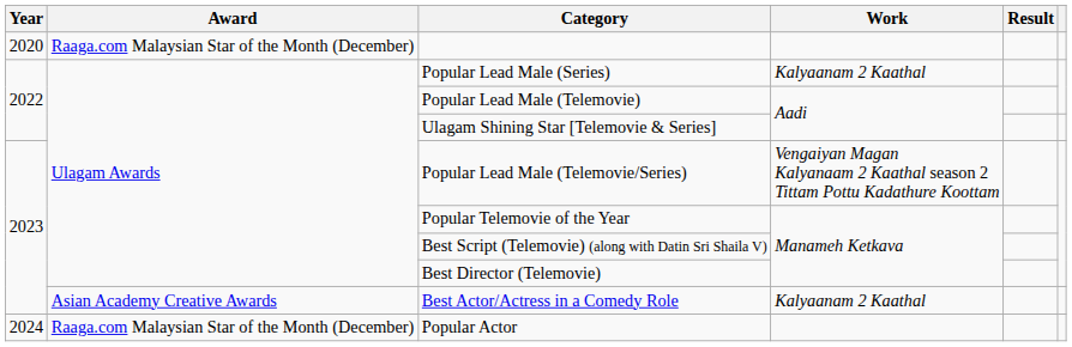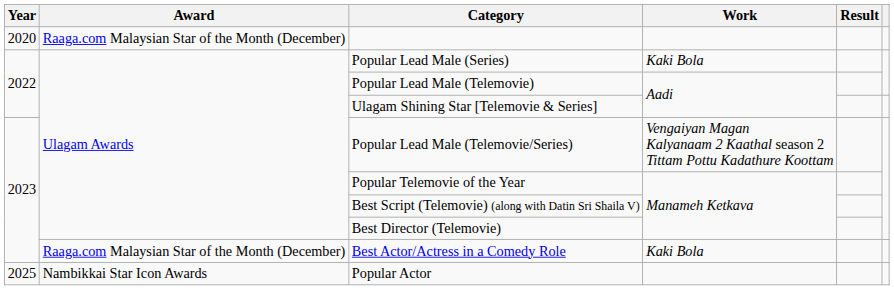 <table class="wikitable sortable">
 <tr>
 <th>Year</th>
 <th>Award</th>
 <th>Category</th>
 <th>Work</th>
 <th>Result</th>
 <th class="unsortable"></th>
 </tr>
 <tr>
 <td>2020</td>
 <td><a href='#'>Raaga.com</a> Malaysian Star of the Month (December)</td>
 <td></td>
 <td></td>
 <td></td>
 <td></td>
 </tr>
 <tr>
 <td rowspan="3">2022</td>
 <td rowspan="7"><a href='#'>Ulagam Awards</a></td>
 <td>Popular Lead Male (Series)</td>
-<td><em>Kalyaanam 2 Kaathal</em></td>
+<td><em>Kaki Bola</em></td>
 <td></td>
 <td rowspan="2"></td>
 </tr>
 <tr>
 <td>Popular Lead Male (Telemovie)</td>
 <td rowspan="2"><em>Aadi</em></td>
 <td></td>
 </tr>
 <tr>
 <td>Ulagam Shining Star [Telemovie & Series]</td>
 <td></td>
 <td></td>
 </tr>
 <tr>
 <td rowspan="5">2023</td>
 <td>Popular Lead Male (Telemovie/Series)</td>
 <td><em>Vengaiyan Magan</em><br><em>Kalyanaam 2 Kaathal</em> season 2<br><em>Tittam Pottu Kadathure Koottam</em></td>
 <td></td>
 <td rowspan="4"></td>
 </tr>
 <tr>
 <td>Popular Telemovie of the Year</td>
 <td rowspan="3"><em>Manameh Ketkava</em></td>
 <td></td>
 </tr>
 <tr>
 <td>Best Script (Telemovie) <small>(along with Datin Sri Shaila V)</small></td>
 <td></td>
 </tr>
 <tr>
 <td>Best Director (Telemovie)</td>
 <td></td>
 </tr>
 <tr>
-<td><a href='#'>Asian Academy Creative Awards</a></td>
+<td><a href='#'>Raaga.com</a> Malaysian Star of the Month (December)</td>
 <td><a href='#'>Best Actor/Actress in a Comedy Role</a></td>
-<td><em>Kalyaanam 2 Kaathal</em></td>
+<td><em>Kaki Bola</em></td>
 <td></td>
 <td></td>
 </tr>
 <tr>
-<td>2024</td>
-<td><a href='#'>Raaga.com</a> Malaysian Star of the Month (December)</td>
+<td>2025</td>
+<td>Nambikkai Star Icon Awards</td>
 <td>Popular Actor</td>
 <td></td>
 <td></td>
 <td></td>
 </tr>
 </table>
